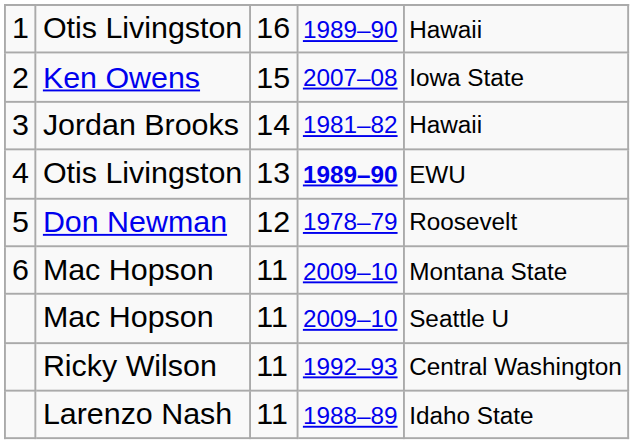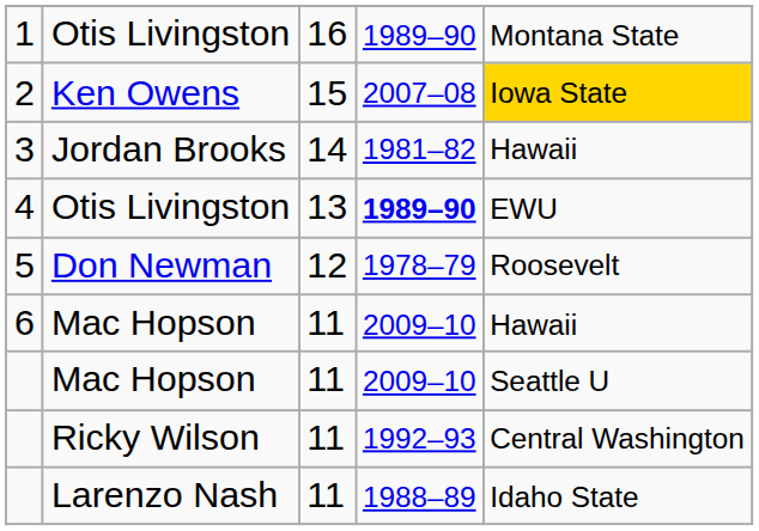 <table class="wikitable">
 <tr>
 </tr>
 <tr>
 <td>1</td>
 <td>Otis Livingston</td>
 <td>16</td>
 <td style="font-size:80%;"><a href='#'>1989–90</a></td>
-<td style="font-size:80%;">Hawaii</td>
+<td style="font-size:80%;">Montana State</td>
 </tr>
 <tr>
 <td>2</td>
 <td><a href='#'>Ken Owens</a></td>
 <td>15</td>
 <td style="font-size:80%;"><a href='#'>2007–08</a></td>
-<td style="font-size:80%;">Iowa State</td>
+<td style="background: gold; font-size:80%;">Iowa State</td>
 </tr>
 <tr>
 <td>3</td>
 <td>Jordan Brooks</td>
 <td>14</td>
 <td style="font-size:80%;"><a href='#'>1981–82</a></td>
 <td style="font-size:80%;">Hawaii</td>
 </tr>
 <tr>
 <td>4</td>
 <td>Otis Livingston</td>
 <td>13</td>
 <td style="font-size:80%;"><strong><a href='#'>1989–90</a></strong></td>
 <td style="font-size:80%;">EWU</td>
 </tr>
 <tr>
 <td>5</td>
 <td><a href='#'>Don Newman</a></td>
 <td>12</td>
 <td style="font-size:80%;"><a href='#'>1978–79</a></td>
 <td style="font-size:80%;">Roosevelt</td>
 </tr>
 <tr>
 <td>6</td>
 <td>Mac Hopson</td>
 <td>11</td>
 <td style="font-size:80%;"><a href='#'>2009–10</a></td>
-<td style="font-size:80%;">Montana State</td>
+<td style="font-size:80%;">Hawaii</td>
 </tr>
 <tr>
 <td></td>
 <td>Mac Hopson</td>
 <td>11</td>
 <td style="font-size:80%;"><a href='#'>2009–10</a></td>
 <td style="font-size:80%;">Seattle U</td>
 </tr>
 <tr>
 <td></td>
 <td>Ricky Wilson</td>
 <td>11</td>
 <td style="font-size:80%;"><a href='#'>1992–93</a></td>
 <td style="font-size:80%;">Central Washington</td>
 </tr>
 <tr>
 <td></td>
 <td>Larenzo Nash</td>
 <td>11</td>
 <td style="font-size:80%;"><a href='#'>1988–89</a></td>
 <td style="font-size:80%;">Idaho State</td>
 </tr>
 </table>
